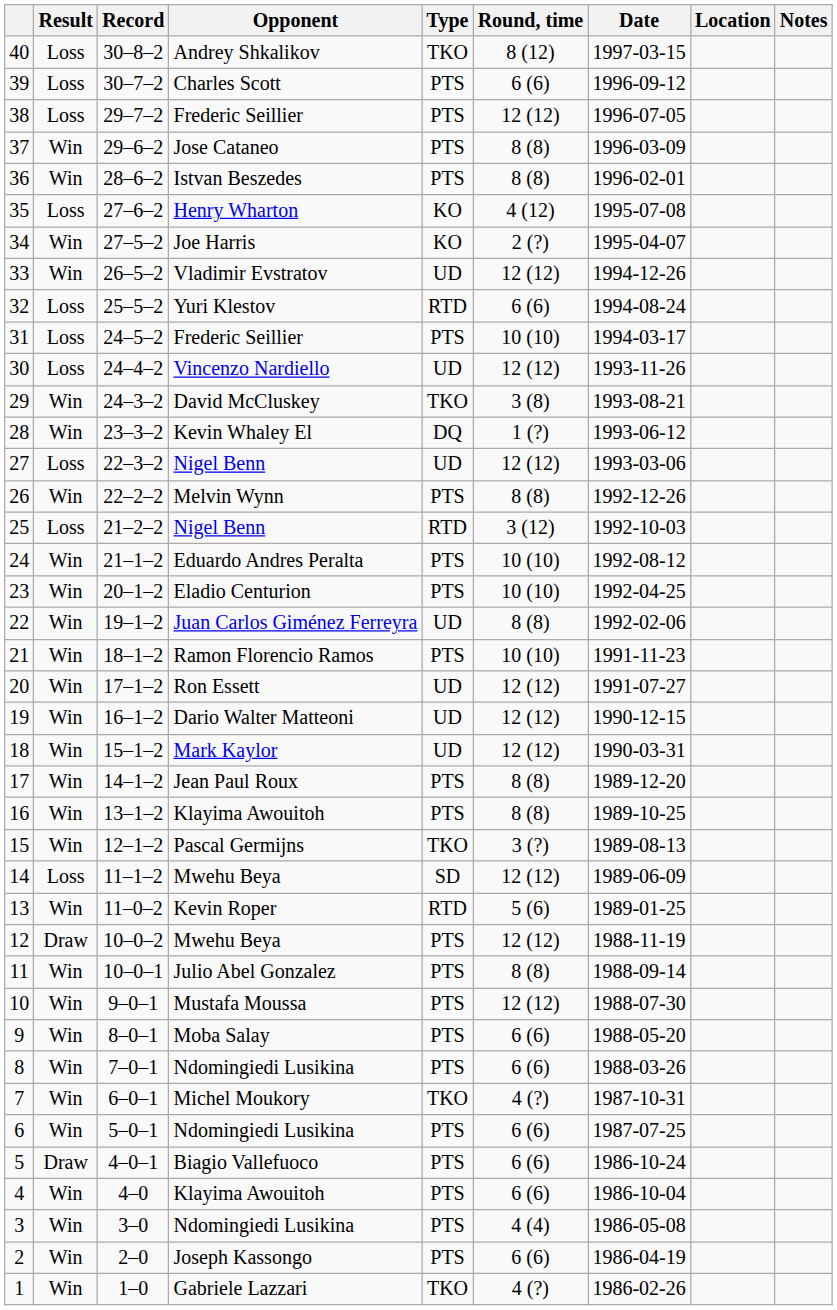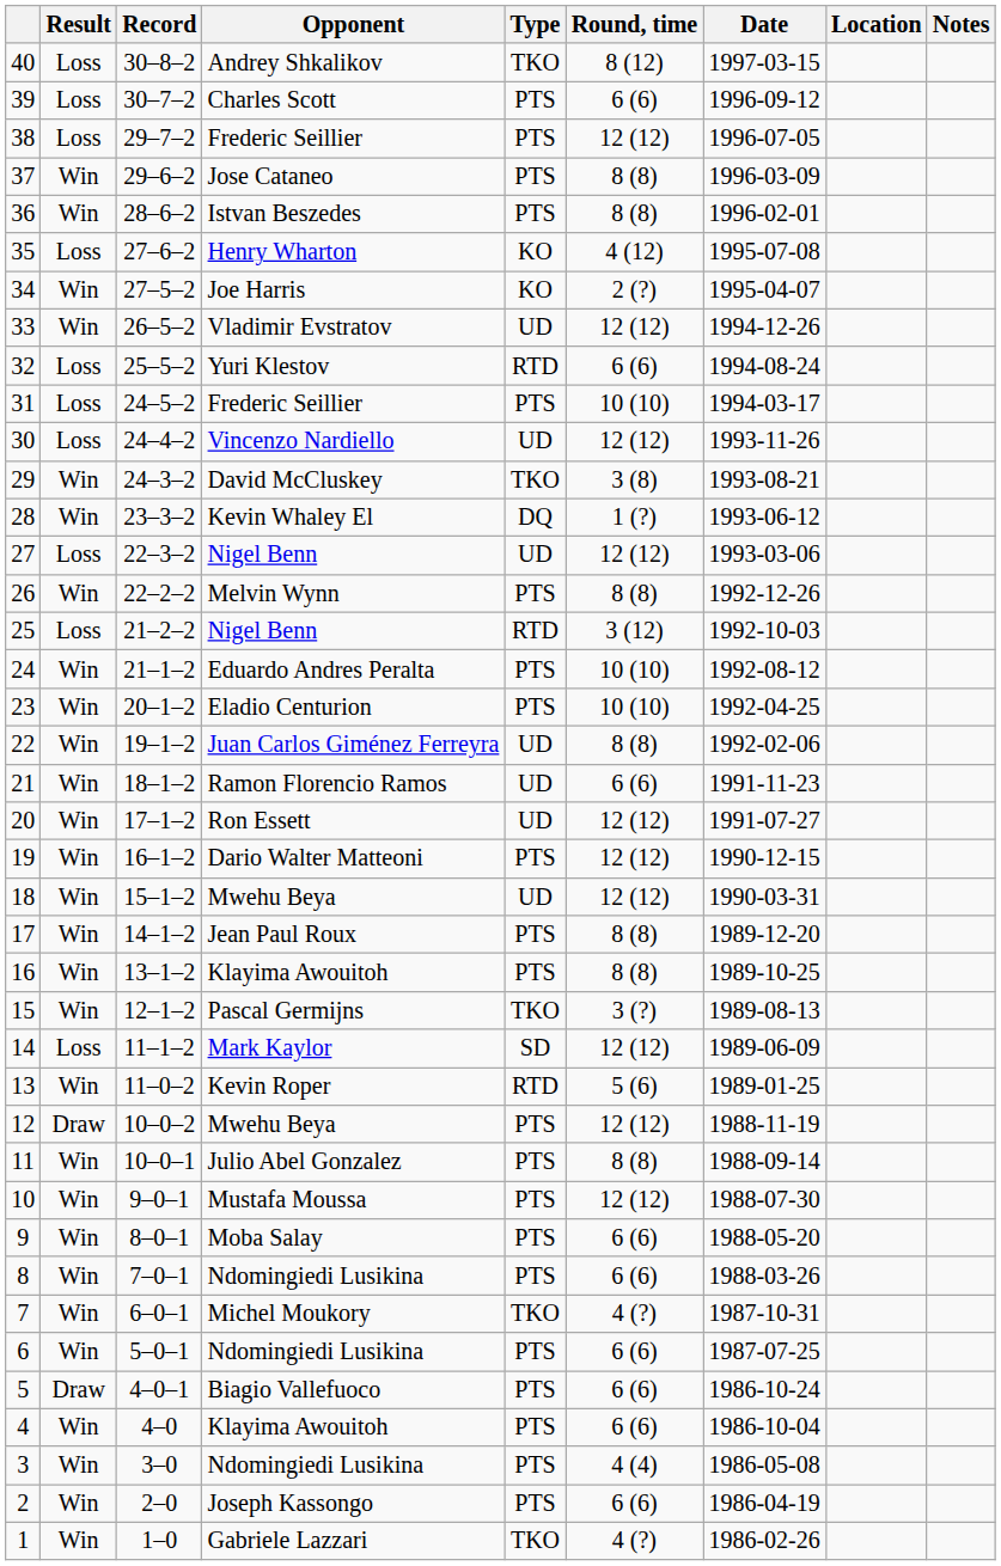 <table class=wikitable style=text-align:center>
 <tr>
 <th></th>
 <th>Result</th>
 <th>Record</th>
 <th>Opponent</th>
 <th>Type</th>
 <th>Round, time</th>
 <th>Date</th>
 <th>Location</th>
 <th>Notes</th>
 </tr>
 <tr>
 <td>40</td>
 <td>Loss</td>
 <td>30–8–2</td>
 <td align=left>Andrey Shkalikov</td>
 <td>TKO</td>
 <td>8 (12)</td>
 <td>1997-03-15</td>
 <td align=left></td>
 <td align=left></td>
 </tr>
 <tr>
 <td>39</td>
 <td>Loss</td>
 <td>30–7–2</td>
 <td align=left>Charles Scott</td>
 <td>PTS</td>
 <td>6 (6)</td>
 <td>1996-09-12</td>
 <td align=left></td>
 <td align=left></td>
 </tr>
 <tr>
 <td>38</td>
 <td>Loss</td>
 <td>29–7–2</td>
 <td align=left>Frederic Seillier</td>
 <td>PTS</td>
 <td>12 (12)</td>
 <td>1996-07-05</td>
 <td align=left></td>
 <td align=left></td>
 </tr>
 <tr>
 <td>37</td>
 <td>Win</td>
 <td>29–6–2</td>
 <td align=left>Jose Cataneo</td>
 <td>PTS</td>
 <td>8 (8)</td>
 <td>1996-03-09</td>
 <td align=left></td>
 <td align=left></td>
 </tr>
 <tr>
 <td>36</td>
 <td>Win</td>
 <td>28–6–2</td>
 <td align=left>Istvan Beszedes</td>
 <td>PTS</td>
 <td>8 (8)</td>
 <td>1996-02-01</td>
 <td align=left></td>
 <td align=left></td>
 </tr>
 <tr>
 <td>35</td>
 <td>Loss</td>
 <td>27–6–2</td>
 <td align=left><a href='#'>Henry Wharton</a></td>
 <td>KO</td>
 <td>4 (12)</td>
 <td>1995-07-08</td>
 <td align=left></td>
 <td align=left></td>
 </tr>
 <tr>
 <td>34</td>
 <td>Win</td>
 <td>27–5–2</td>
 <td align=left>Joe Harris</td>
 <td>KO</td>
 <td>2 (?)</td>
 <td>1995-04-07</td>
 <td align=left></td>
 <td align=left></td>
 </tr>
 <tr>
 <td>33</td>
 <td>Win</td>
 <td>26–5–2</td>
 <td align=left>Vladimir Evstratov</td>
 <td>UD</td>
 <td>12 (12)</td>
 <td>1994-12-26</td>
 <td align=left></td>
 <td align=left></td>
 </tr>
 <tr>
 <td>32</td>
 <td>Loss</td>
 <td>25–5–2</td>
 <td align=left>Yuri Klestov</td>
 <td>RTD</td>
 <td>6 (6)</td>
 <td>1994-08-24</td>
 <td align=left></td>
 <td align=left></td>
 </tr>
 <tr>
 <td>31</td>
 <td>Loss</td>
 <td>24–5–2</td>
 <td align=left>Frederic Seillier</td>
 <td>PTS</td>
 <td>10 (10)</td>
 <td>1994-03-17</td>
 <td align=left></td>
 <td align=left></td>
 </tr>
 <tr>
 <td>30</td>
 <td>Loss</td>
 <td>24–4–2</td>
 <td align=left><a href='#'>Vincenzo Nardiello</a></td>
 <td>UD</td>
 <td>12 (12)</td>
 <td>1993-11-26</td>
 <td align=left></td>
 <td align=left></td>
 </tr>
 <tr>
 <td>29</td>
 <td>Win</td>
 <td>24–3–2</td>
 <td align=left>David McCluskey</td>
 <td>TKO</td>
 <td>3 (8)</td>
 <td>1993-08-21</td>
 <td align=left></td>
 <td align=left></td>
 </tr>
 <tr>
 <td>28</td>
 <td>Win</td>
 <td>23–3–2</td>
 <td align=left>Kevin Whaley El</td>
 <td>DQ</td>
 <td>1 (?)</td>
 <td>1993-06-12</td>
 <td align=left></td>
 <td align=left></td>
 </tr>
 <tr>
 <td>27</td>
 <td>Loss</td>
 <td>22–3–2</td>
 <td align=left><a href='#'>Nigel Benn</a></td>
 <td>UD</td>
 <td>12 (12)</td>
 <td>1993-03-06</td>
 <td align=left></td>
 <td align=left></td>
 </tr>
 <tr>
 <td>26</td>
 <td>Win</td>
 <td>22–2–2</td>
 <td align=left>Melvin Wynn</td>
 <td>PTS</td>
 <td>8 (8)</td>
 <td>1992-12-26</td>
 <td align=left></td>
 <td align=left></td>
 </tr>
 <tr>
 <td>25</td>
 <td>Loss</td>
 <td>21–2–2</td>
 <td align=left><a href='#'>Nigel Benn</a></td>
 <td>RTD</td>
 <td>3 (12)</td>
 <td>1992-10-03</td>
 <td align=left></td>
 <td align=left></td>
 </tr>
 <tr>
 <td>24</td>
 <td>Win</td>
 <td>21–1–2</td>
 <td align=left>Eduardo Andres Peralta</td>
 <td>PTS</td>
 <td>10 (10)</td>
 <td>1992-08-12</td>
 <td align=left></td>
 <td align=left></td>
 </tr>
 <tr>
 <td>23</td>
 <td>Win</td>
 <td>20–1–2</td>
 <td align=left>Eladio Centurion</td>
 <td>PTS</td>
 <td>10 (10)</td>
 <td>1992-04-25</td>
 <td align=left></td>
 <td align=left></td>
 </tr>
 <tr>
 <td>22</td>
 <td>Win</td>
 <td>19–1–2</td>
 <td align=left><a href='#'>Juan Carlos Giménez Ferreyra</a></td>
 <td>UD</td>
 <td>8 (8)</td>
 <td>1992-02-06</td>
 <td align=left></td>
 <td align=left></td>
 </tr>
 <tr>
 <td>21</td>
 <td>Win</td>
 <td>18–1–2</td>
 <td align=left>Ramon Florencio Ramos</td>
-<td>PTS</td>
-<td>10 (10)</td>
+<td>UD</td>
+<td>6 (6)</td>
 <td>1991-11-23</td>
 <td align=left></td>
 <td align=left></td>
 </tr>
 <tr>
 <td>20</td>
 <td>Win</td>
 <td>17–1–2</td>
 <td align=left>Ron Essett</td>
 <td>UD</td>
 <td>12 (12)</td>
 <td>1991-07-27</td>
 <td align=left></td>
 <td align=left></td>
 </tr>
 <tr>
 <td>19</td>
 <td>Win</td>
 <td>16–1–2</td>
 <td align=left>Dario Walter Matteoni</td>
-<td>UD</td>
+<td>PTS</td>
 <td>12 (12)</td>
 <td>1990-12-15</td>
 <td align=left></td>
 <td align=left></td>
 </tr>
 <tr>
 <td>18</td>
 <td>Win</td>
 <td>15–1–2</td>
-<td align=left><a href='#'>Mark Kaylor</a></td>
+<td align=left>Mwehu Beya</td>
 <td>UD</td>
 <td>12 (12)</td>
 <td>1990-03-31</td>
 <td align=left></td>
 <td align=left></td>
 </tr>
 <tr>
 <td>17</td>
 <td>Win</td>
 <td>14–1–2</td>
 <td align=left>Jean Paul Roux</td>
 <td>PTS</td>
 <td>8 (8)</td>
 <td>1989-12-20</td>
 <td align=left></td>
 <td align=left></td>
 </tr>
 <tr>
 <td>16</td>
 <td>Win</td>
 <td>13–1–2</td>
 <td align=left>Klayima Awouitoh</td>
 <td>PTS</td>
 <td>8 (8)</td>
 <td>1989-10-25</td>
 <td align=left></td>
 <td align=left></td>
 </tr>
 <tr>
 <td>15</td>
 <td>Win</td>
 <td>12–1–2</td>
 <td align=left>Pascal Germijns</td>
 <td>TKO</td>
 <td>3 (?)</td>
 <td>1989-08-13</td>
 <td align=left></td>
 <td align=left></td>
 </tr>
 <tr>
 <td>14</td>
 <td>Loss</td>
 <td>11–1–2</td>
-<td align=left>Mwehu Beya</td>
+<td align=left><a href='#'>Mark Kaylor</a></td>
 <td>SD</td>
 <td>12 (12)</td>
 <td>1989-06-09</td>
 <td align=left></td>
 <td align=left></td>
 </tr>
 <tr>
 <td>13</td>
 <td>Win</td>
 <td>11–0–2</td>
 <td align=left>Kevin Roper</td>
 <td>RTD</td>
 <td>5 (6)</td>
 <td>1989-01-25</td>
 <td align=left></td>
 <td align=left></td>
 </tr>
 <tr>
 <td>12</td>
 <td>Draw</td>
 <td>10–0–2</td>
 <td align=left>Mwehu Beya</td>
 <td>PTS</td>
 <td>12 (12)</td>
 <td>1988-11-19</td>
 <td align=left></td>
 <td align=left></td>
 </tr>
 <tr>
 <td>11</td>
 <td>Win</td>
 <td>10–0–1</td>
 <td align=left>Julio Abel Gonzalez</td>
 <td>PTS</td>
 <td>8 (8)</td>
 <td>1988-09-14</td>
 <td align=left></td>
 <td align=left></td>
 </tr>
 <tr>
 <td>10</td>
 <td>Win</td>
 <td>9–0–1</td>
 <td align=left>Mustafa Moussa</td>
 <td>PTS</td>
 <td>12 (12)</td>
 <td>1988-07-30</td>
 <td align=left></td>
 <td align=left></td>
 </tr>
 <tr>
 <td>9</td>
 <td>Win</td>
 <td>8–0–1</td>
 <td align=left>Moba Salay</td>
 <td>PTS</td>
 <td>6 (6)</td>
 <td>1988-05-20</td>
 <td align=left></td>
 <td align=left></td>
 </tr>
 <tr>
 <td>8</td>
 <td>Win</td>
 <td>7–0–1</td>
 <td align=left>Ndomingiedi Lusikina</td>
 <td>PTS</td>
 <td>6 (6)</td>
 <td>1988-03-26</td>
 <td align=left></td>
 <td align=left></td>
 </tr>
 <tr>
 <td>7</td>
 <td>Win</td>
 <td>6–0–1</td>
 <td align=left>Michel Moukory</td>
 <td>TKO</td>
 <td>4 (?)</td>
 <td>1987-10-31</td>
 <td align=left></td>
 <td align=left></td>
 </tr>
 <tr>
 <td>6</td>
 <td>Win</td>
 <td>5–0–1</td>
 <td align=left>Ndomingiedi Lusikina</td>
 <td>PTS</td>
 <td>6 (6)</td>
 <td>1987-07-25</td>
 <td align=left></td>
 <td align=left></td>
 </tr>
 <tr>
 <td>5</td>
 <td>Draw</td>
 <td>4–0–1</td>
 <td align=left>Biagio Vallefuoco</td>
 <td>PTS</td>
 <td>6 (6)</td>
 <td>1986-10-24</td>
 <td align=left></td>
 <td align=left></td>
 </tr>
 <tr>
 <td>4</td>
 <td>Win</td>
 <td>4–0</td>
 <td align=left>Klayima Awouitoh</td>
 <td>PTS</td>
 <td>6 (6)</td>
 <td>1986-10-04</td>
 <td align=left></td>
 <td align=left></td>
 </tr>
 <tr>
 <td>3</td>
 <td>Win</td>
 <td>3–0</td>
 <td align=left>Ndomingiedi Lusikina</td>
 <td>PTS</td>
 <td>4 (4)</td>
 <td>1986-05-08</td>
 <td align=left></td>
 <td align=left></td>
 </tr>
 <tr>
 <td>2</td>
 <td>Win</td>
 <td>2–0</td>
 <td align=left>Joseph Kassongo</td>
 <td>PTS</td>
 <td>6 (6)</td>
 <td>1986-04-19</td>
 <td align=left></td>
 <td align=left></td>
 </tr>
 <tr>
 <td>1</td>
 <td>Win</td>
 <td>1–0</td>
 <td align=left>Gabriele Lazzari</td>
 <td>TKO</td>
 <td>4 (?)</td>
 <td>1986-02-26</td>
 <td align=left></td>
 <td align=left></td>
 </tr>
 </table>
